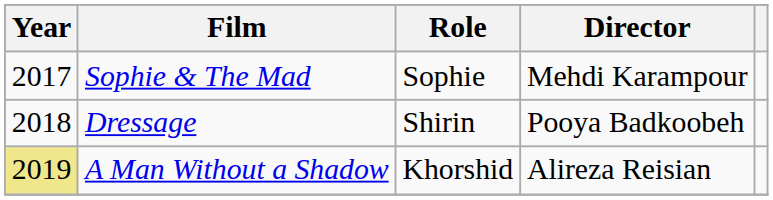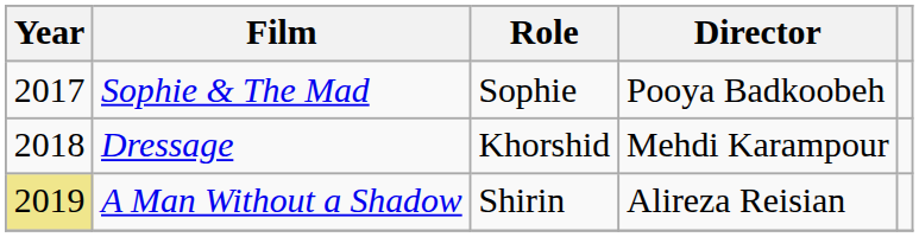 <table class="wikitable">
 <tr>
 <th>Year</th>
 <th>Film</th>
 <th>Role</th>
 <th>Director</th>
 <th></th>
 </tr>
 <tr>
 <td rowspan="1">2017</td>
 <td><em><a href='#'>Sophie & The Mad</a></em></td>
 <td>Sophie</td>
-<td>Mehdi Karampour</td>
+<td>Pooya Badkoobeh</td>
 <td></td>
 </tr>
 <tr>
 <td rowspan="1">2018</td>
 <td><a href='#'><em>Dressage</em></a></td>
-<td>Shirin</td>
-<td>Pooya Badkoobeh</td>
+<td>Khorshid</td>
+<td>Mehdi Karampour</td>
 <td></td>
 </tr>
 <tr>
 <td rowspan="1" style="background: khaki;">2019</td>
 <td><em><a href='#'>A Man Without a Shadow</a></em></td>
-<td>Khorshid</td>
+<td>Shirin</td>
 <td>Alireza Reisian</td>
 <td></td>
 </tr>
 <tr>
 </tr>
 </table>
